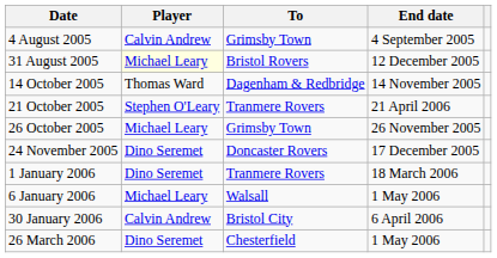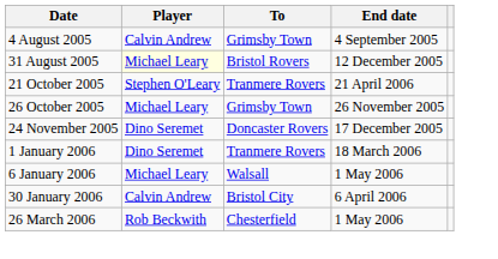 <table class="wikitable">
 <tr>
 <th>Date</th>
 <th>Player</th>
 <th>To</th>
 <th>End date</th>
 <th></th>
 </tr>
 <tr>
 <td>4 August 2005</td>
 <td> <a href='#'>Calvin Andrew</a></td>
 <td><a href='#'>Grimsby Town</a></td>
 <td>4 September 2005</td>
 <td align="center"></td>
 </tr>
 <tr>
 <td>31 August 2005</td>
 <td style="background: lightyellow;"> <a href='#'>Michael Leary</a></td>
 <td><a href='#'>Bristol Rovers</a></td>
 <td>12 December 2005</td>
-<td align="center"></td>
-</tr>
-<tr>
-<td>14 October 2005</td>
-<td> Thomas Ward</td>
-<td><a href='#'>Dagenham & Redbridge</a></td>
-<td>14 November 2005</td>
 <td align="center"></td>
 </tr>
 <tr>
 <td>21 October 2005</td>
 <td> <a href='#'>Stephen O'Leary</a></td>
 <td><a href='#'>Tranmere Rovers</a></td>
 <td>21 April 2006</td>
 <td align="center"></td>
 </tr>
 <tr>
 <td>26 October 2005</td>
 <td> <a href='#'>Michael Leary</a></td>
 <td><a href='#'>Grimsby Town</a></td>
 <td>26 November 2005</td>
 <td align="center"></td>
 </tr>
 <tr>
 <td>24 November 2005</td>
 <td> <a href='#'>Dino Seremet</a></td>
 <td><a href='#'>Doncaster Rovers</a></td>
 <td>17 December 2005</td>
 <td align="center"></td>
 </tr>
 <tr>
 <td>1 January 2006</td>
 <td> <a href='#'>Dino Seremet</a></td>
 <td><a href='#'>Tranmere Rovers</a></td>
 <td>18 March 2006</td>
 <td align="center"></td>
 </tr>
 <tr>
 <td>6 January 2006</td>
 <td> <a href='#'>Michael Leary</a></td>
 <td><a href='#'>Walsall</a></td>
 <td>1 May 2006</td>
 <td align="center"></td>
 </tr>
 <tr>
 <td>30 January 2006</td>
 <td> <a href='#'>Calvin Andrew</a></td>
 <td><a href='#'>Bristol City</a></td>
 <td>6 April 2006</td>
 <td align="center"></td>
 </tr>
 <tr>
 <td>26 March 2006</td>
-<td> <a href='#'>Dino Seremet</a></td>
+<td> <a href='#'>Rob Beckwith</a></td>
 <td><a href='#'>Chesterfield</a></td>
 <td>1 May 2006</td>
 <td align="center"></td>
 </tr>
 </table>
